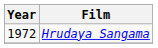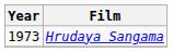 <table class="wikitable sortable">
 <tr>
 <th>Year</th>
 <th>Film</th>
 </tr>
 <tr>
-<td>1972</td>
+<td>1973</td>
 <td><em><a href='#'>Hrudaya Sangama</a></em></td>
 </tr>
 <tr>
 </tr>
 </table>
